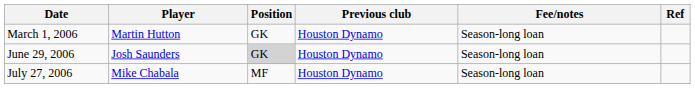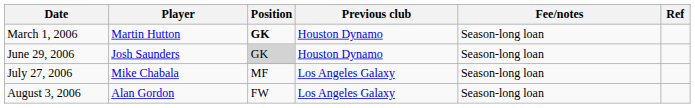 <table class="wikitable" style="font-size:95%;">
 <tr>
 <th width=125px>Date</th>
 <th width=170px>Player</th>
 <th width=50px>Position</th>
 <th width=200px>Previous club</th>
 <th width=250px>Fee/notes</th>
 <th width=30px>Ref</th>
 </tr>
 <tr>
 <td>March 1, 2006</td>
 <td> <a href='#'>Martin Hutton</a></td>
-<td>GK</td>
+<td><strong>GK</strong></td>
 <td> <a href='#'>Houston Dynamo</a></td>
 <td>Season-long loan</td>
 <td></td>
 </tr>
 <tr>
 <td>June 29, 2006</td>
 <td> <a href='#'>Josh Saunders</a></td>
 <td style="background: lightgrey;">GK</td>
 <td> <a href='#'>Houston Dynamo</a></td>
 <td>Season-long loan</td>
 <td></td>
 </tr>
 <tr>
 <td>July 27, 2006</td>
 <td> <a href='#'>Mike Chabala</a></td>
 <td>MF</td>
-<td> <a href='#'>Houston Dynamo</a></td>
+<td> <a href='#'>Los Angeles Galaxy</a></td>
+<td>Season-long loan</td>
+<td></td>
+</tr>
+<tr>
+<td>August 3, 2006</td>
+<td> <a href='#'>Alan Gordon</a></td>
+<td>FW</td>
+<td> <a href='#'>Los Angeles Galaxy</a></td>
 <td>Season-long loan</td>
 <td></td>
 </tr>
 </table>
